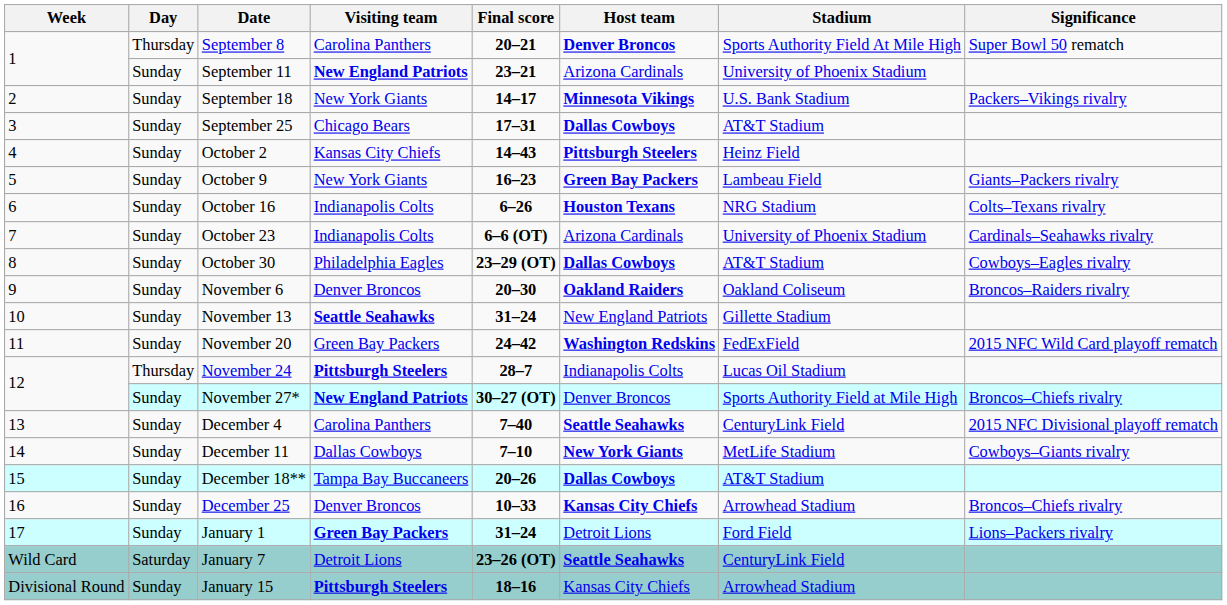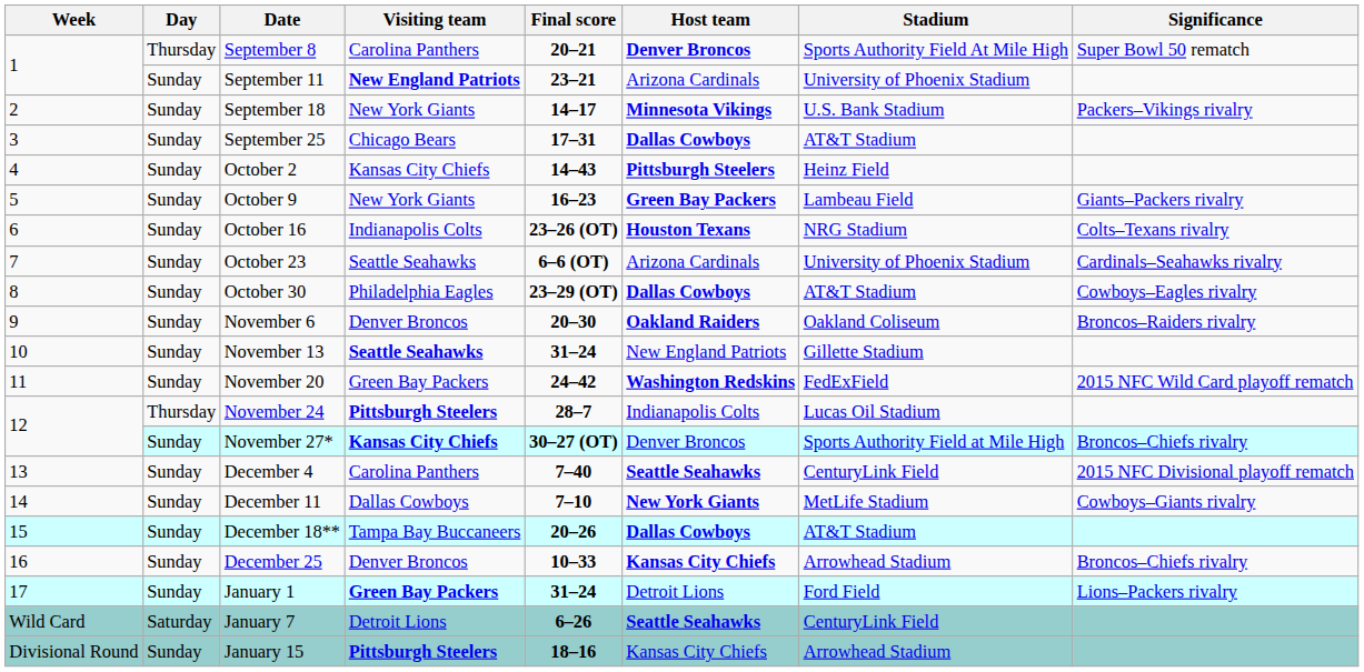 <table class="wikitable" style="font-size: 95%;">
 <tr>
 <th>Week</th>
 <th>Day</th>
 <th>Date</th>
 <th>Visiting team</th>
 <th>Final score</th>
 <th>Host team</th>
 <th>Stadium</th>
 <th>Significance</th>
 </tr>
 <tr>
 <td rowspan="2">1</td>
 <td>Thursday</td>
 <td><a href='#'>September 8</a></td>
 <td><a href='#'>Carolina Panthers</a></td>
 <td align="center"><strong>20–21</strong></td>
 <td><strong><a href='#'>Denver Broncos</a></strong></td>
 <td><a href='#'>Sports Authority Field At Mile High</a></td>
 <td><a href='#'>Super Bowl 50</a> rematch</td>
 </tr>
 <tr>
 <td>Sunday</td>
 <td>September 11</td>
 <td><strong><a href='#'>New England Patriots</a></strong></td>
 <td align="center"><strong>23–21</strong></td>
 <td><a href='#'>Arizona Cardinals</a></td>
 <td><a href='#'>University of Phoenix Stadium</a></td>
 <td></td>
 </tr>
 <tr>
 <td>2</td>
 <td>Sunday</td>
 <td>September 18</td>
 <td><a href='#'>New York Giants</a></td>
 <td align="center"><strong>14–17</strong></td>
 <td><strong><a href='#'>Minnesota Vikings</a></strong></td>
 <td><a href='#'>U.S. Bank Stadium</a></td>
 <td><a href='#'>Packers–Vikings rivalry</a></td>
 </tr>
 <tr>
 <td>3</td>
 <td>Sunday</td>
 <td>September 25</td>
 <td><a href='#'>Chicago Bears</a></td>
 <td align="center"><strong>17–31</strong></td>
 <td><strong><a href='#'>Dallas Cowboys</a></strong></td>
 <td><a href='#'>AT&T Stadium</a></td>
 <td></td>
 </tr>
 <tr>
 <td>4</td>
 <td>Sunday</td>
 <td>October 2</td>
 <td><a href='#'>Kansas City Chiefs</a></td>
 <td align="center"><strong>14–43</strong></td>
 <td><strong><a href='#'>Pittsburgh Steelers</a></strong></td>
 <td><a href='#'>Heinz Field</a></td>
 <td></td>
 </tr>
 <tr>
 <td>5</td>
 <td>Sunday</td>
 <td>October 9</td>
 <td><a href='#'>New York Giants</a></td>
 <td align="center"><strong>16–23</strong></td>
 <td><strong><a href='#'>Green Bay Packers</a></strong></td>
 <td><a href='#'>Lambeau Field</a></td>
 <td><a href='#'>Giants–Packers rivalry</a></td>
 </tr>
 <tr>
 <td>6</td>
 <td>Sunday</td>
 <td>October 16</td>
 <td><a href='#'>Indianapolis Colts</a></td>
-<td align="center"><strong>6–26</strong></td>
+<td align="center"><strong>23–26 (OT)</strong></td>
 <td><strong><a href='#'>Houston Texans</a></strong></td>
 <td><a href='#'>NRG Stadium</a></td>
 <td><a href='#'>Colts–Texans rivalry</a></td>
 </tr>
 <tr>
 <td>7</td>
 <td>Sunday</td>
 <td>October 23</td>
-<td><a href='#'>Indianapolis Colts</a></td>
+<td><a href='#'>Seattle Seahawks</a></td>
 <td align="center"><strong>6–6 (OT)</strong></td>
 <td><a href='#'>Arizona Cardinals</a></td>
 <td><a href='#'>University of Phoenix Stadium</a></td>
 <td><a href='#'>Cardinals–Seahawks rivalry</a></td>
 </tr>
 <tr>
 <td>8</td>
 <td>Sunday</td>
 <td>October 30</td>
 <td><a href='#'>Philadelphia Eagles</a></td>
 <td align="center"><strong>23–29 (OT)</strong></td>
 <td><strong><a href='#'>Dallas Cowboys</a></strong></td>
 <td><a href='#'>AT&T Stadium</a></td>
 <td><a href='#'>Cowboys–Eagles rivalry</a></td>
 </tr>
 <tr>
 <td>9</td>
 <td>Sunday</td>
 <td>November 6</td>
 <td><a href='#'>Denver Broncos</a></td>
 <td align="center"><strong>20–30</strong></td>
 <td><strong><a href='#'>Oakland Raiders</a></strong></td>
 <td><a href='#'>Oakland Coliseum</a></td>
 <td><a href='#'>Broncos–Raiders rivalry</a></td>
 </tr>
 <tr>
 <td>10</td>
 <td>Sunday</td>
 <td>November 13</td>
 <td><strong><a href='#'>Seattle Seahawks</a></strong></td>
 <td align="center"><strong>31–24</strong></td>
 <td><a href='#'>New England Patriots</a></td>
 <td><a href='#'>Gillette Stadium</a></td>
 <td></td>
 </tr>
 <tr>
 <td>11</td>
 <td>Sunday</td>
 <td>November 20</td>
 <td><a href='#'>Green Bay Packers</a></td>
 <td align="center"><strong>24–42</strong></td>
 <td><strong><a href='#'>Washington Redskins</a></strong></td>
 <td><a href='#'>FedExField</a></td>
 <td><a href='#'>2015 NFC Wild Card playoff rematch</a></td>
 </tr>
 <tr>
 <td rowspan="2">12</td>
 <td>Thursday</td>
 <td><a href='#'>November 24</a></td>
 <td><strong><a href='#'>Pittsburgh Steelers</a></strong></td>
 <td align="center"><strong>28–7</strong></td>
 <td><a href='#'>Indianapolis Colts</a></td>
 <td><a href='#'>Lucas Oil Stadium</a></td>
 <td></td>
 </tr>
 <tr bgcolor="#ccffff">
 <td>Sunday</td>
 <td>November 27*</td>
-<td><strong><a href='#'>New England Patriots</a></strong></td>
+<td><strong><a href='#'>Kansas City Chiefs</a></strong></td>
 <td align="center"><strong>30–27 (OT)</strong></td>
 <td><a href='#'>Denver Broncos</a></td>
 <td><a href='#'>Sports Authority Field at Mile High</a></td>
 <td><a href='#'>Broncos–Chiefs rivalry</a></td>
 </tr>
 <tr>
 <td>13</td>
 <td>Sunday</td>
 <td>December 4</td>
 <td><a href='#'>Carolina Panthers</a></td>
 <td align="center"><strong>7–40</strong></td>
 <td><strong><a href='#'>Seattle Seahawks</a></strong></td>
 <td><a href='#'>CenturyLink Field</a></td>
 <td><a href='#'>2015 NFC Divisional playoff rematch</a></td>
 </tr>
 <tr>
 <td>14</td>
 <td>Sunday</td>
 <td>December 11</td>
 <td><a href='#'>Dallas Cowboys</a></td>
 <td align="center"><strong>7–10</strong></td>
 <td><strong><a href='#'>New York Giants</a></strong></td>
 <td><a href='#'>MetLife Stadium</a></td>
 <td><a href='#'>Cowboys–Giants rivalry</a></td>
 </tr>
 <tr bgcolor="#ccffff">
 <td>15</td>
 <td>Sunday</td>
 <td>December 18**</td>
 <td><a href='#'>Tampa Bay Buccaneers</a></td>
 <td align="center"><strong>20–26</strong></td>
 <td><strong><a href='#'>Dallas Cowboys</a></strong></td>
 <td><a href='#'>AT&T Stadium</a></td>
 <td></td>
 </tr>
 <tr>
 <td>16</td>
 <td>Sunday</td>
 <td><a href='#'>December 25</a></td>
 <td><a href='#'>Denver Broncos</a></td>
 <td align="center"><strong>10–33</strong></td>
 <td><strong><a href='#'>Kansas City Chiefs</a></strong></td>
 <td><a href='#'>Arrowhead Stadium</a></td>
 <td><a href='#'>Broncos–Chiefs rivalry</a></td>
 </tr>
 <tr bgcolor="#ccffff">
 <td>17</td>
 <td>Sunday</td>
 <td>January 1</td>
 <td><strong><a href='#'>Green Bay Packers</a></strong></td>
 <td align="center"><strong>31–24</strong></td>
 <td><a href='#'>Detroit Lions</a></td>
 <td><a href='#'>Ford Field</a></td>
 <td><a href='#'>Lions–Packers rivalry</a></td>
 </tr>
 <tr bgcolor="#96cdcd">
 <td>Wild Card</td>
 <td>Saturday</td>
 <td>January 7</td>
 <td><a href='#'>Detroit Lions</a></td>
-<td align="center"><strong>23–26 (OT)</strong></td>
+<td align="center"><strong>6–26</strong></td>
 <td><strong><a href='#'>Seattle Seahawks</a></strong></td>
 <td><a href='#'>CenturyLink Field</a></td>
 <td></td>
 </tr>
 <tr bgcolor="#96cdcd">
 <td>Divisional Round</td>
 <td>Sunday</td>
 <td>January 15</td>
 <td><strong><a href='#'>Pittsburgh Steelers</a></strong></td>
 <td align="center"><strong>18–16</strong></td>
 <td><a href='#'>Kansas City Chiefs</a></td>
 <td><a href='#'>Arrowhead Stadium</a></td>
 <td></td>
 </tr>
 </table>
